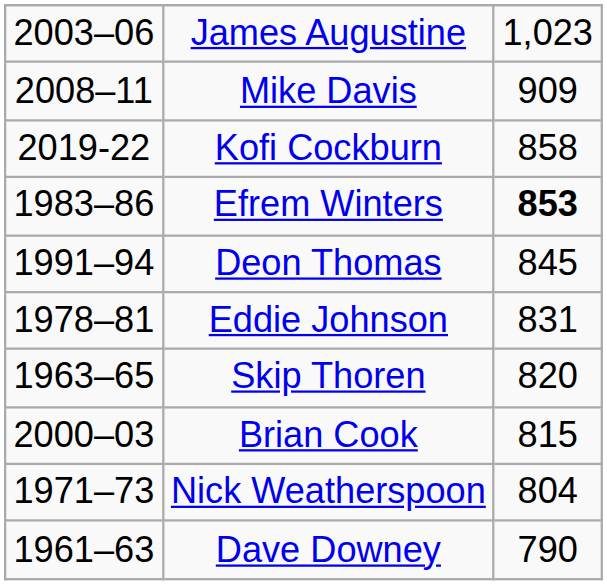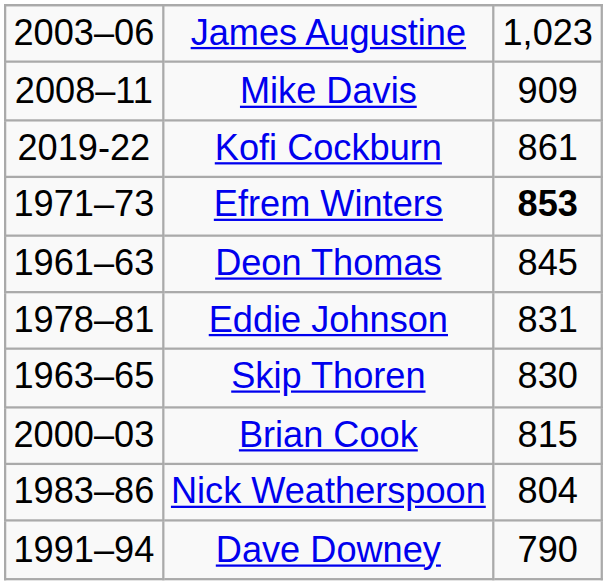 <table class="wikitable sortable" style="text-align:center">
 <tr>
 </tr>
 <tr>
 <td>2003–06</td>
 <td><a href='#'>James Augustine</a></td>
 <td>1,023</td>
 </tr>
 <tr>
 <td>2008–11</td>
 <td><a href='#'>Mike Davis</a></td>
 <td>909</td>
 </tr>
 <tr>
 <td>2019-22</td>
 <td><a href='#'>Kofi Cockburn</a></td>
-<td>858</td>
+<td>861</td>
 </tr>
 <tr>
-<td>1983–86</td>
+<td>1971–73</td>
 <td><a href='#'>Efrem Winters</a></td>
 <td><strong>853</strong></td>
 </tr>
 <tr>
-<td>1991–94</td>
+<td>1961–63</td>
 <td><a href='#'>Deon Thomas</a></td>
 <td>845</td>
 </tr>
 <tr>
 <td>1978–81</td>
 <td><a href='#'>Eddie Johnson</a></td>
 <td>831</td>
 </tr>
 <tr>
 <td>1963–65</td>
 <td><a href='#'>Skip Thoren</a></td>
-<td>820</td>
+<td>830</td>
 </tr>
 <tr>
 <td>2000–03</td>
 <td><a href='#'>Brian Cook</a></td>
 <td>815</td>
 </tr>
 <tr>
-<td>1971–73</td>
+<td>1983–86</td>
 <td><a href='#'>Nick Weatherspoon</a></td>
 <td>804</td>
 </tr>
 <tr>
-<td>1961–63</td>
+<td>1991–94</td>
 <td><a href='#'>Dave Downey</a></td>
 <td>790</td>
 </tr>
 </table>
